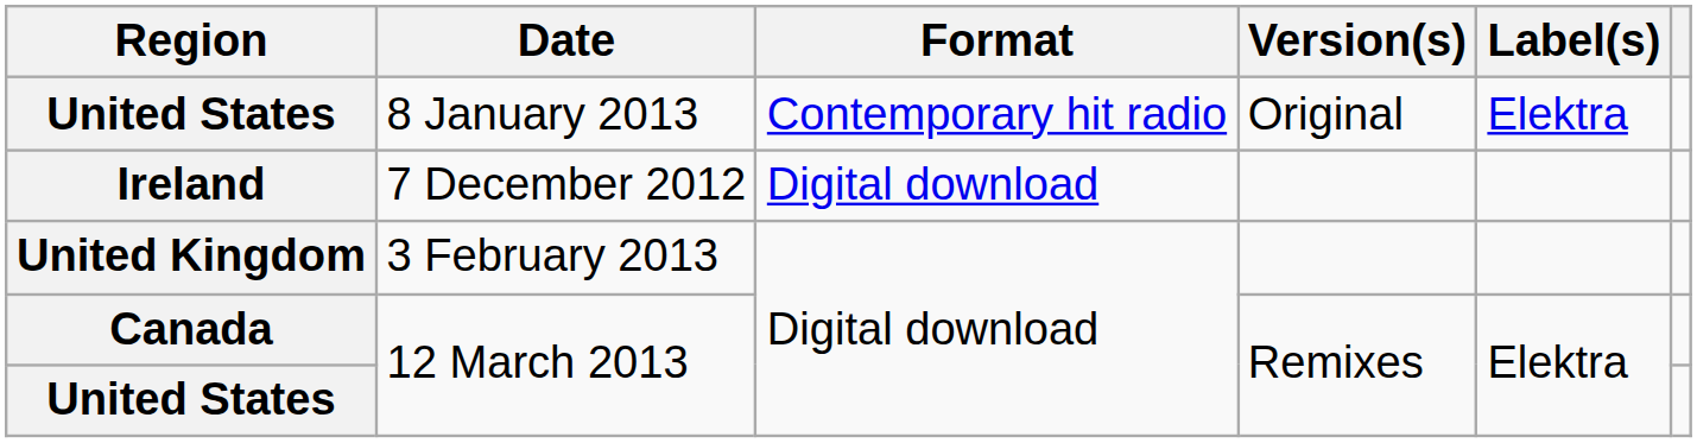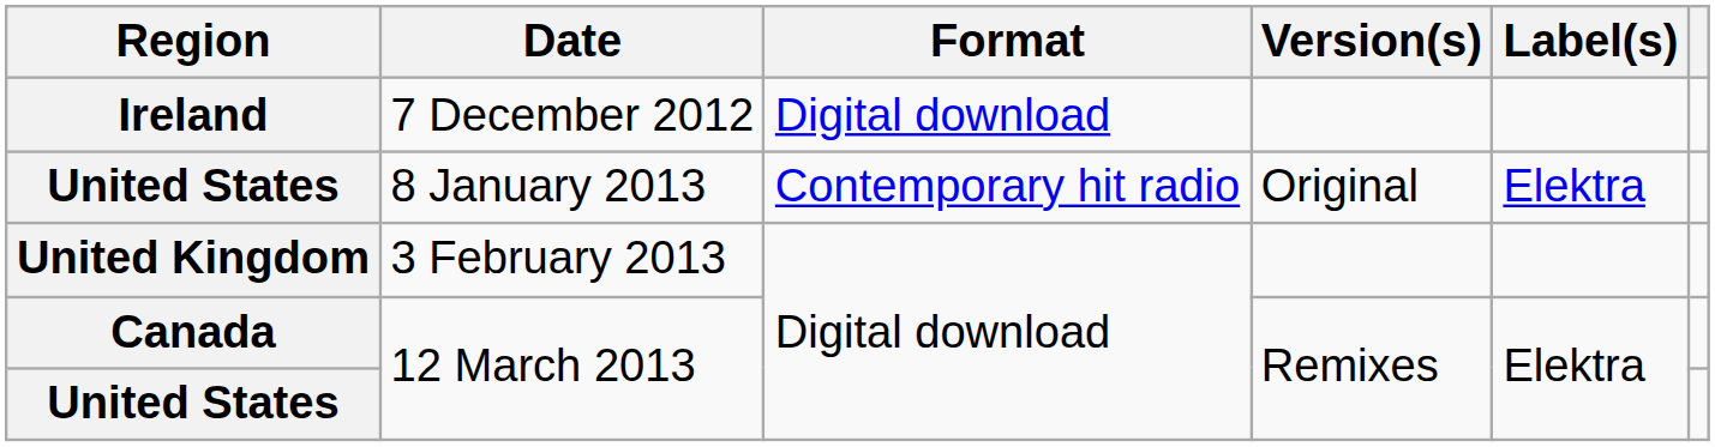 <table class="wikitable plainrowheaders">
 <tr>
 <th scope="col">Region</th>
 <th scope="col">Date</th>
 <th scope="col">Format</th>
 <th scope="col">Version(s)</th>
 <th scope="col">Label(s)</th>
 <th scope="col"></th>
 </tr>
 <tr>
+<th scope="row">Ireland</th>
+<td>7 December 2012</td>
+<td><a href='#'>Digital download</a></td>
+<td></td>
+<td></td>
+<td align="center"></td>
+</tr>
+<tr>
 <th scope="row">United States</th>
 <td>8 January 2013</td>
 <td><a href='#'>Contemporary hit radio</a></td>
 <td>Original</td>
 <td><a href='#'>Elektra</a></td>
-<td align="center"></td>
-</tr>
-<tr>
-<th scope="row">Ireland</th>
-<td>7 December 2012</td>
-<td><a href='#'>Digital download</a></td>
-<td></td>
-<td></td>
 <td align="center"></td>
 </tr>
 <tr>
 <th scope="row">United Kingdom</th>
 <td>3 February 2013</td>
 <td rowspan="3">Digital download</td>
 <td></td>
 <td></td>
 <td align="center"></td>
 </tr>
 <tr>
 <th scope="row">Canada</th>
 <td rowspan="2">12 March 2013</td>
 <td rowspan="2">Remixes</td>
 <td rowspan="2">Elektra</td>
 <td align="center"></td>
 </tr>
 <tr>
 <th scope="row">United States</th>
 <td align="center"></td>
 </tr>
 </table>
